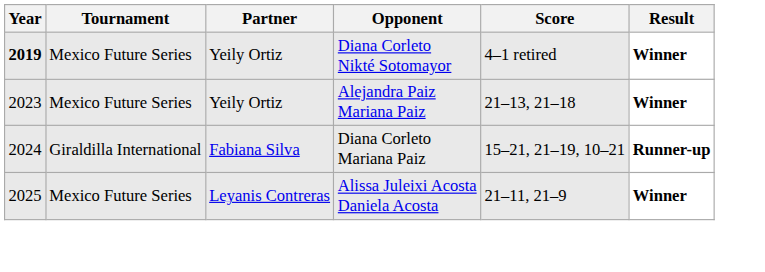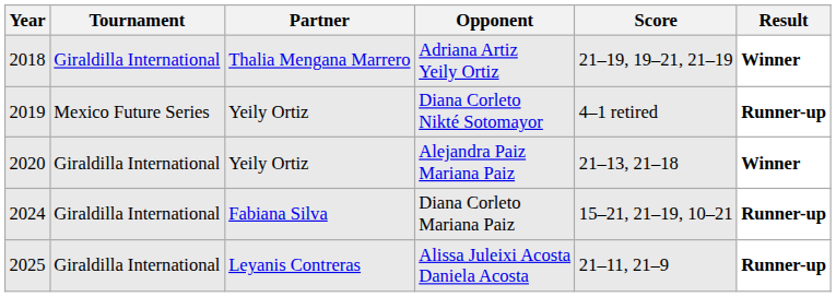 <table class="sortable wikitable" style="font-size: 90%;">
 <tr>
 <th>Year</th>
 <th>Tournament</th>
 <th>Partner</th>
 <th>Opponent</th>
 <th>Score</th>
 <th>Result</th>
 </tr>
 <tr style="background:#E9E9E9">
-<td align="center"><strong>2019</strong></td>
+<td align="center">2018</td>
+<td align="left"><a href='#'>Giraldilla International</a></td>
+<td align="left"> <a href='#'>Thalia Mengana Marrero</a></td>
+<td align="left"> <a href='#'>Adriana Artiz</a><br> <a href='#'>Yeily Ortiz</a></td>
+<td align="left">21–19, 19–21, 21–19</td>
+<td style="text-align:left; background:white"> <strong>Winner</strong></td>
+</tr>
+<tr style="background:#E9E9E9">
+<td align="center">2019</td>
 <td align="left">Mexico Future Series</td>
 <td align="left"> Yeily Ortiz</td>
 <td align="left"> <a href='#'>Diana Corleto</a><br> <a href='#'>Nikté Sotomayor</a></td>
 <td align="left">4–1 retired</td>
-<td style="text-align:left; background:white"> <strong>Winner</strong></td>
+<td style="text-align:left; background:white"> <strong>Runner-up</strong></td>
 </tr>
 <tr style="background:#E9E9E9">
-<td align="center">2023</td>
-<td align="left">Mexico Future Series</td>
+<td align="center">2020</td>
+<td align="left">Giraldilla International</td>
 <td align="left"> Yeily Ortiz</td>
 <td align="left"> <a href='#'>Alejandra Paiz</a><br> <a href='#'>Mariana Paiz</a></td>
 <td align="left">21–13, 21–18</td>
 <td style="text-align:left; background:white"> <strong>Winner</strong></td>
 </tr>
 <tr style="background:#E9E9E9">
 <td align="center">2024</td>
 <td align="left">Giraldilla International</td>
 <td align="left"> <a href='#'>Fabiana Silva</a></td>
 <td align="left"> Diana Corleto<br>  Mariana Paiz</td>
 <td align="left">15–21, 21–19, 10–21</td>
 <td style="text-align:left; background:white"> <strong>Runner-up</strong></td>
 </tr>
 <tr style="background:#E9E9E9">
 <td align="center">2025</td>
-<td align="left">Mexico Future Series</td>
+<td align="left">Giraldilla International</td>
 <td align="left"> <a href='#'>Leyanis Contreras</a></td>
 <td align="left"> <a href='#'>Alissa Juleixi Acosta</a><br> <a href='#'>Daniela Acosta</a></td>
 <td align="left">21–11, 21–9</td>
-<td style="text-align:left; background:white"> <strong>Winner</strong></td>
+<td style="text-align:left; background:white"> <strong>Runner-up</strong></td>
 </tr>
 </table>
